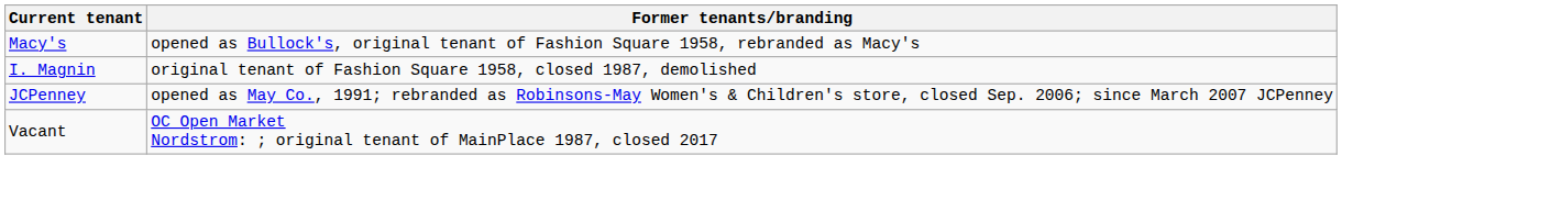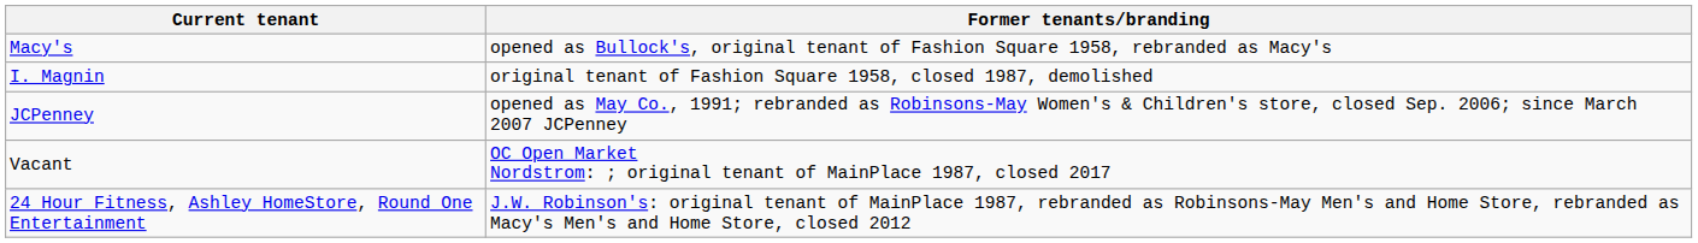 <table class="wikitable">
 <tr>
 <th #f2f2f2;>Current tenant</th>
 <th #f2f2f2;>Former tenants/branding</th>
 </tr>
 <tr>
 <td><a href='#'>Macy's</a></td>
 <td>opened as <a href='#'>Bullock's</a>, original tenant of Fashion Square 1958, rebranded as Macy's</td>
 </tr>
 <tr>
 <td><a href='#'>I. Magnin</a></td>
 <td>original tenant of Fashion Square 1958, closed 1987, demolished</td>
 </tr>
 <tr>
 <td><a href='#'>JCPenney</a></td>
 <td>opened as <a href='#'>May Co.</a>, 1991; rebranded as <a href='#'>Robinsons-May</a> Women's & Children's store, closed Sep. 2006; since March 2007 JCPenney</td>
 </tr>
 <tr>
 <td>Vacant</td>
 <td><a href='#'>OC Open Market</a><br><a href='#'>Nordstrom</a>: ; original tenant of MainPlace 1987, closed 2017</td>
 </tr>
+<tr>
+<td><a href='#'>24 Hour Fitness</a>, <a href='#'>Ashley HomeStore</a>, <a href='#'>Round One Entertainment</a></td>
+<td><a href='#'>J.W. Robinson's</a>: original tenant of MainPlace 1987, rebranded as Robinsons-May Men's and Home Store, rebranded as Macy's Men's and Home Store, closed 2012</td>
+</tr>
 </table>
